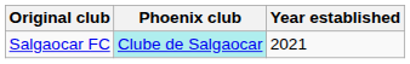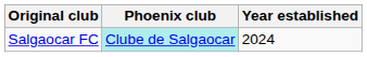 <table class="wikitable">
 <tr>
 <th>Original club</th>
 <th>Phoenix club</th>
 <th>Year established</th>
 </tr>
 <tr>
 <td><a href='#'>Salgaocar FC</a></td>
 <td style="background: paleturquoise;"><a href='#'>Clube de Salgaocar</a></td>
-<td>2021</td>
+<td>2024</td>
 </tr>
 </table>
